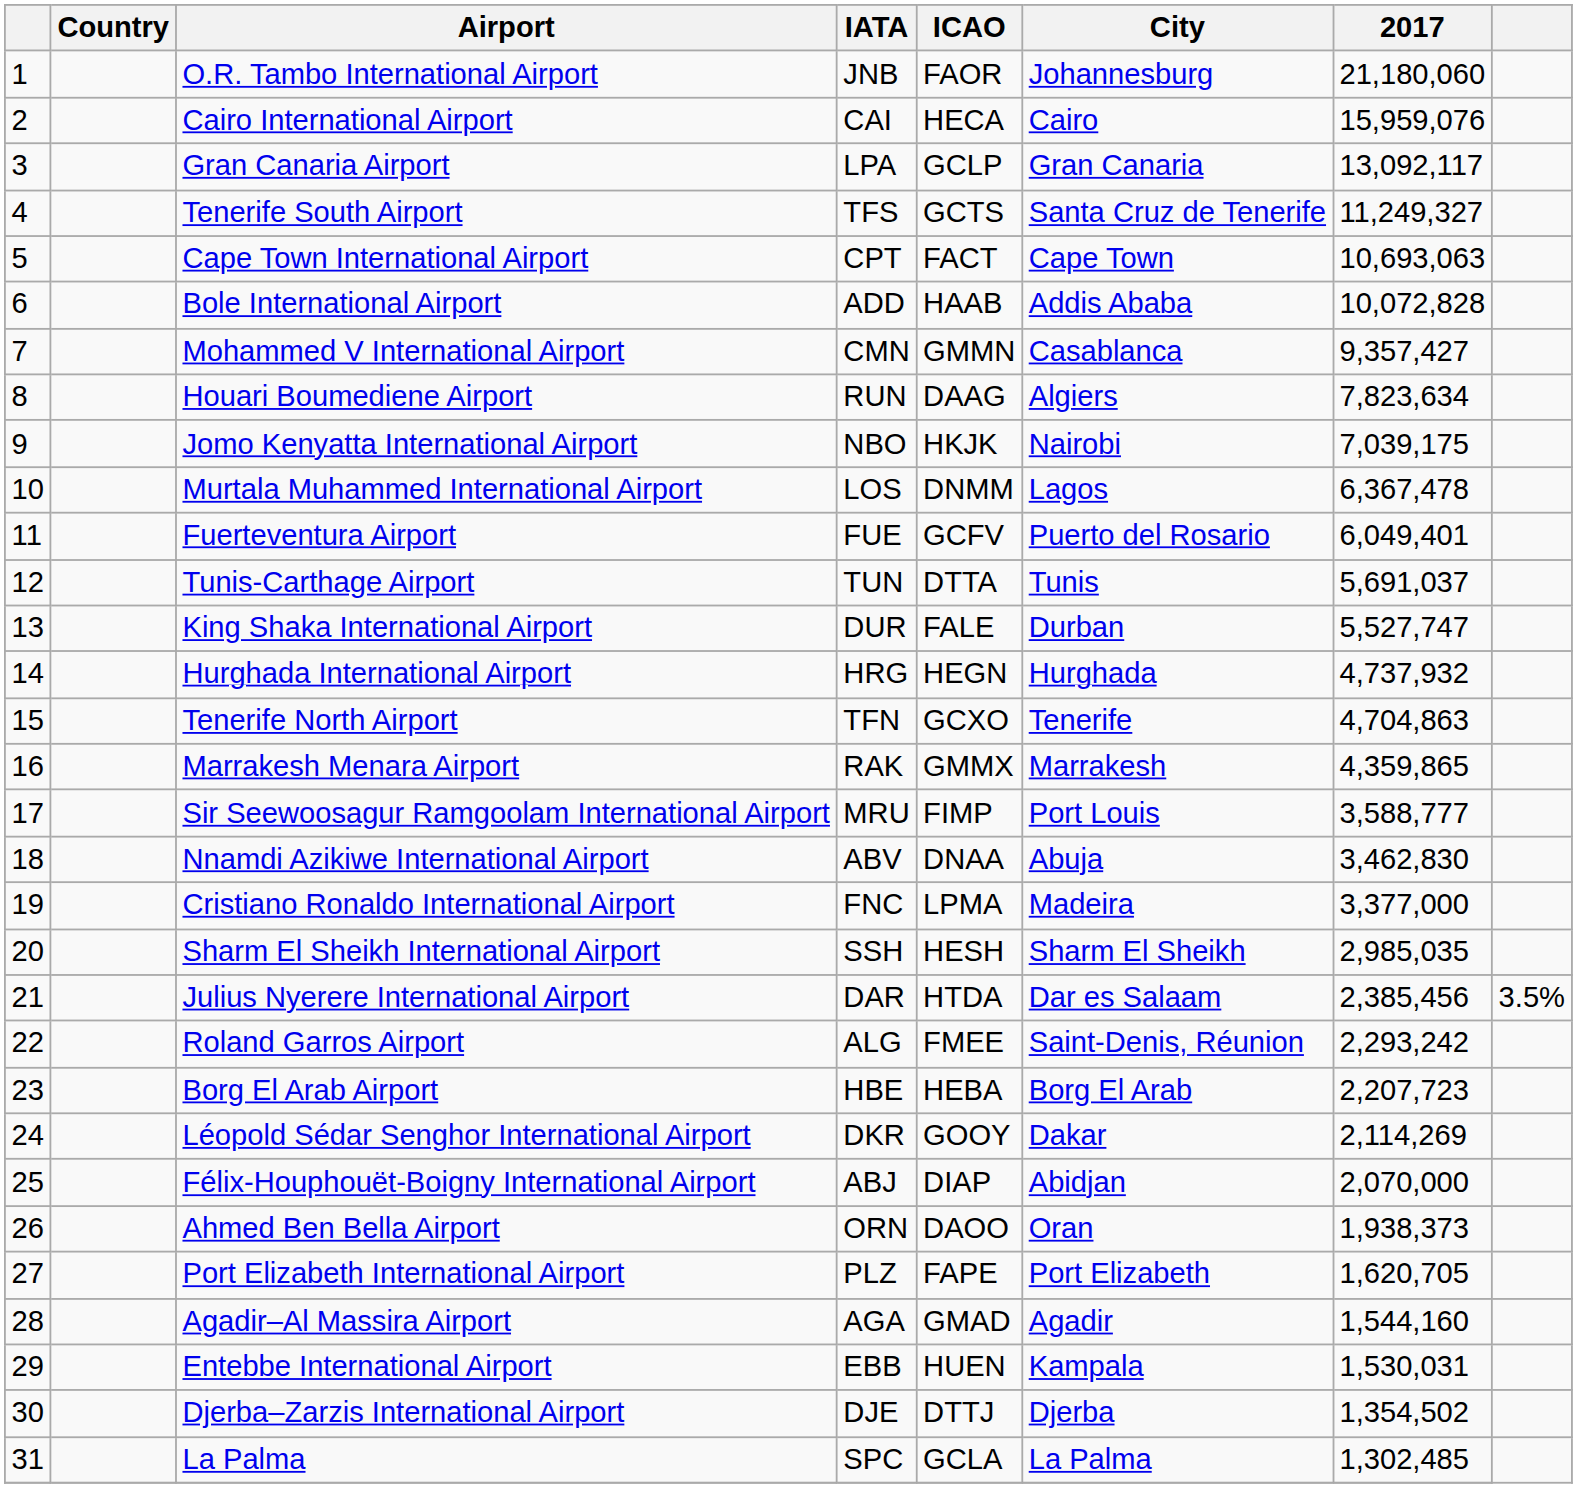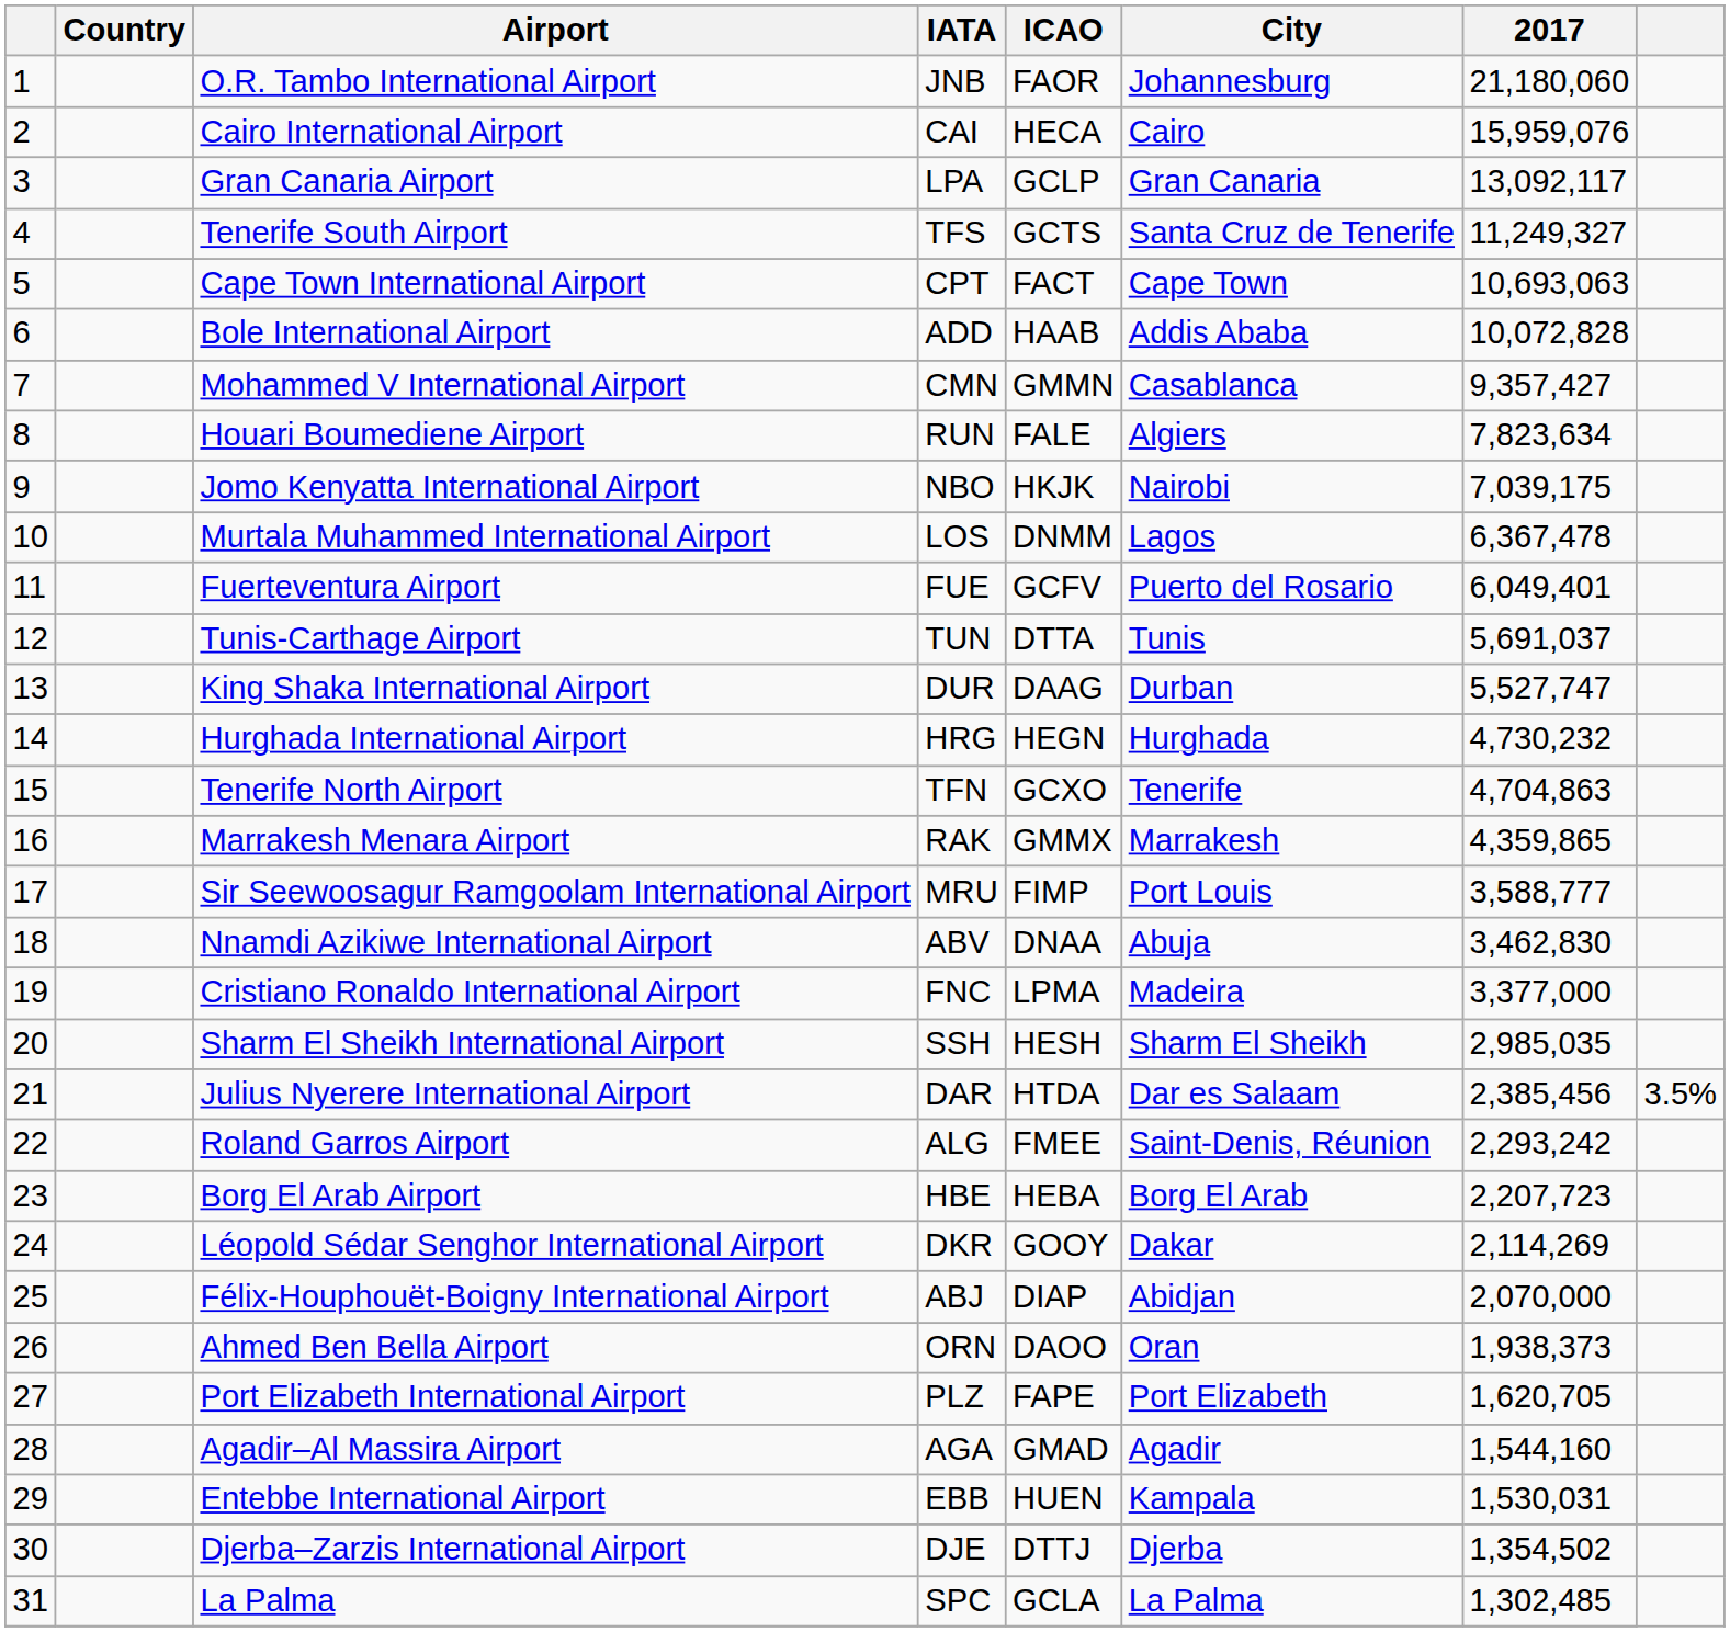 <table class="wikitable sortable">
 <tr>
 <th></th>
 <th>Country</th>
 <th>Airport</th>
 <th>IATA</th>
 <th>ICAO</th>
 <th>City</th>
 <th>2017</th>
 <th></th>
 </tr>
 <tr>
 <td>1</td>
 <td></td>
 <td><a href='#'>O.R. Tambo International Airport</a></td>
 <td>JNB</td>
 <td>FAOR</td>
 <td><a href='#'>Johannesburg</a></td>
 <td>21,180,060</td>
 <td></td>
 </tr>
 <tr>
 <td>2</td>
 <td></td>
 <td><a href='#'>Cairo International Airport</a></td>
 <td>CAI</td>
 <td>HECA</td>
 <td><a href='#'>Cairo</a></td>
 <td>15,959,076</td>
 <td></td>
 </tr>
 <tr>
 <td>3</td>
 <td></td>
 <td><a href='#'>Gran Canaria Airport</a></td>
 <td>LPA</td>
 <td>GCLP</td>
 <td><a href='#'>Gran Canaria</a></td>
 <td>13,092,117</td>
 <td></td>
 </tr>
 <tr>
 <td>4</td>
 <td></td>
 <td><a href='#'>Tenerife South Airport</a></td>
 <td>TFS</td>
 <td>GCTS</td>
 <td><a href='#'>Santa Cruz de Tenerife</a></td>
 <td>11,249,327</td>
 <td></td>
 </tr>
 <tr>
 <td>5</td>
 <td></td>
 <td><a href='#'>Cape Town International Airport</a></td>
 <td>CPT</td>
 <td>FACT</td>
 <td><a href='#'>Cape Town</a></td>
 <td>10,693,063</td>
 <td></td>
 </tr>
 <tr>
 <td>6</td>
 <td></td>
 <td><a href='#'>Bole International Airport</a></td>
 <td>ADD</td>
 <td>HAAB</td>
 <td><a href='#'>Addis Ababa</a></td>
 <td>10,072,828</td>
 <td></td>
 </tr>
 <tr>
 <td>7</td>
 <td></td>
 <td><a href='#'>Mohammed V International Airport</a></td>
 <td>CMN</td>
 <td>GMMN</td>
 <td><a href='#'>Casablanca</a></td>
 <td>9,357,427</td>
 <td></td>
 </tr>
 <tr>
 <td>8</td>
 <td></td>
 <td><a href='#'>Houari Boumediene Airport</a></td>
 <td>RUN</td>
-<td>DAAG</td>
+<td>FALE</td>
 <td><a href='#'>Algiers</a></td>
 <td>7,823,634</td>
 <td></td>
 </tr>
 <tr>
 <td>9</td>
 <td></td>
 <td><a href='#'>Jomo Kenyatta International Airport</a></td>
 <td>NBO</td>
 <td>HKJK</td>
 <td><a href='#'>Nairobi</a></td>
 <td>7,039,175</td>
 <td></td>
 </tr>
 <tr>
 <td>10</td>
 <td></td>
 <td><a href='#'>Murtala Muhammed International Airport</a></td>
 <td>LOS</td>
 <td>DNMM</td>
 <td><a href='#'>Lagos</a></td>
 <td>6,367,478</td>
 <td></td>
 </tr>
 <tr>
 <td>11</td>
 <td></td>
 <td><a href='#'>Fuerteventura Airport</a></td>
 <td>FUE</td>
 <td>GCFV</td>
 <td><a href='#'>Puerto del Rosario</a></td>
 <td>6,049,401</td>
 <td></td>
 </tr>
 <tr>
 <td>12</td>
 <td></td>
 <td><a href='#'>Tunis-Carthage Airport</a></td>
 <td>TUN</td>
 <td>DTTA</td>
 <td><a href='#'>Tunis</a></td>
 <td>5,691,037</td>
 <td></td>
 </tr>
 <tr>
 <td>13</td>
 <td></td>
 <td><a href='#'>King Shaka International Airport</a></td>
 <td>DUR</td>
-<td>FALE</td>
+<td>DAAG</td>
 <td><a href='#'>Durban</a></td>
 <td>5,527,747</td>
 <td></td>
 </tr>
 <tr>
 <td>14</td>
 <td></td>
 <td><a href='#'>Hurghada International Airport</a></td>
 <td>HRG</td>
 <td>HEGN</td>
 <td><a href='#'>Hurghada</a></td>
-<td>4,737,932</td>
+<td>4,730,232</td>
 <td></td>
 </tr>
 <tr>
 <td>15</td>
 <td></td>
 <td><a href='#'>Tenerife North Airport</a></td>
 <td>TFN</td>
 <td>GCXO</td>
 <td><a href='#'>Tenerife</a></td>
 <td>4,704,863</td>
 <td></td>
 </tr>
 <tr>
 <td>16</td>
 <td></td>
 <td><a href='#'>Marrakesh Menara Airport</a></td>
 <td>RAK</td>
 <td>GMMX</td>
 <td><a href='#'>Marrakesh</a></td>
 <td>4,359,865</td>
 <td></td>
 </tr>
 <tr>
 <td>17</td>
 <td></td>
 <td><a href='#'>Sir Seewoosagur Ramgoolam International Airport</a></td>
 <td>MRU</td>
 <td>FIMP</td>
 <td><a href='#'>Port Louis</a></td>
 <td>3,588,777</td>
 <td></td>
 </tr>
 <tr>
 <td>18</td>
 <td></td>
 <td><a href='#'>Nnamdi Azikiwe International Airport</a></td>
 <td>ABV</td>
 <td>DNAA</td>
 <td><a href='#'>Abuja</a></td>
 <td>3,462,830</td>
 <td></td>
 </tr>
 <tr>
 <td>19</td>
 <td></td>
 <td><a href='#'>Cristiano Ronaldo International Airport</a></td>
 <td>FNC</td>
 <td>LPMA</td>
 <td><a href='#'>Madeira</a></td>
 <td>3,377,000</td>
 <td></td>
 </tr>
 <tr>
 <td>20</td>
 <td></td>
 <td><a href='#'>Sharm El Sheikh International Airport</a></td>
 <td>SSH</td>
 <td>HESH</td>
 <td><a href='#'>Sharm El Sheikh</a></td>
 <td>2,985,035</td>
 <td></td>
 </tr>
 <tr>
 <td>21</td>
 <td></td>
 <td><a href='#'>Julius Nyerere International Airport</a></td>
 <td>DAR</td>
 <td>HTDA</td>
 <td><a href='#'>Dar es Salaam</a></td>
 <td>2,385,456</td>
 <td> 3.5%</td>
 </tr>
 <tr>
 <td>22</td>
 <td></td>
 <td><a href='#'>Roland Garros Airport</a></td>
 <td>ALG</td>
 <td>FMEE</td>
 <td><a href='#'>Saint-Denis, Réunion</a></td>
 <td>2,293,242</td>
 <td></td>
 </tr>
 <tr>
 <td>23</td>
 <td></td>
 <td><a href='#'>Borg El Arab Airport</a></td>
 <td>HBE</td>
 <td>HEBA</td>
 <td><a href='#'>Borg El Arab</a></td>
 <td>2,207,723</td>
 <td></td>
 </tr>
 <tr>
 <td>24</td>
 <td></td>
 <td><a href='#'>Léopold Sédar Senghor International Airport</a></td>
 <td>DKR</td>
 <td>GOOY</td>
 <td><a href='#'>Dakar</a></td>
 <td>2,114,269</td>
 <td></td>
 </tr>
 <tr>
 <td>25</td>
 <td></td>
 <td><a href='#'>Félix-Houphouët-Boigny International Airport</a></td>
 <td>ABJ</td>
 <td>DIAP</td>
 <td><a href='#'>Abidjan</a></td>
 <td>2,070,000</td>
 <td></td>
 </tr>
 <tr>
 <td>26</td>
 <td></td>
 <td><a href='#'>Ahmed Ben Bella Airport</a></td>
 <td>ORN</td>
 <td>DAOO</td>
 <td><a href='#'>Oran</a></td>
 <td>1,938,373</td>
 <td></td>
 </tr>
 <tr>
 <td>27</td>
 <td></td>
 <td><a href='#'>Port Elizabeth International Airport</a></td>
 <td>PLZ</td>
 <td>FAPE</td>
 <td><a href='#'>Port Elizabeth</a></td>
 <td>1,620,705</td>
 <td></td>
 </tr>
 <tr>
 <td>28</td>
 <td></td>
 <td><a href='#'>Agadir–Al Massira Airport</a></td>
 <td>AGA</td>
 <td>GMAD</td>
 <td><a href='#'>Agadir</a></td>
 <td>1,544,160</td>
 <td></td>
 </tr>
 <tr>
 <td>29</td>
 <td></td>
 <td><a href='#'>Entebbe International Airport</a></td>
 <td>EBB</td>
 <td>HUEN</td>
 <td><a href='#'>Kampala</a></td>
 <td>1,530,031</td>
 <td></td>
 </tr>
 <tr>
 <td>30</td>
 <td></td>
 <td><a href='#'>Djerba–Zarzis International Airport</a></td>
 <td>DJE</td>
 <td>DTTJ</td>
 <td><a href='#'>Djerba</a></td>
 <td>1,354,502</td>
 <td></td>
 </tr>
 <tr>
 <td>31</td>
 <td></td>
 <td><a href='#'>La Palma</a></td>
 <td>SPC</td>
 <td>GCLA</td>
 <td><a href='#'>La Palma</a></td>
 <td>1,302,485</td>
 </tr>
 <tr>
 </tr>
 </table>
